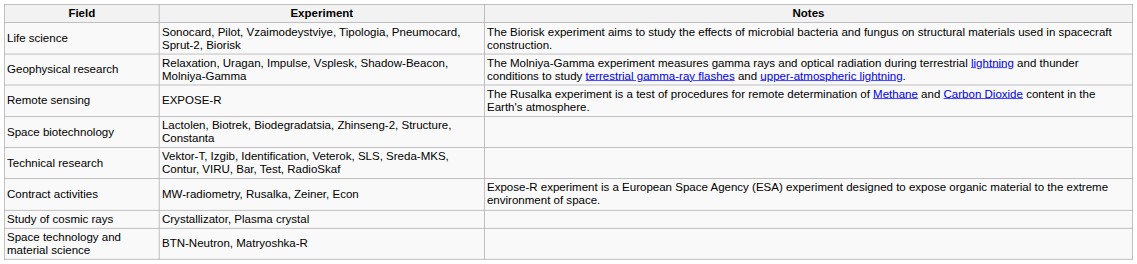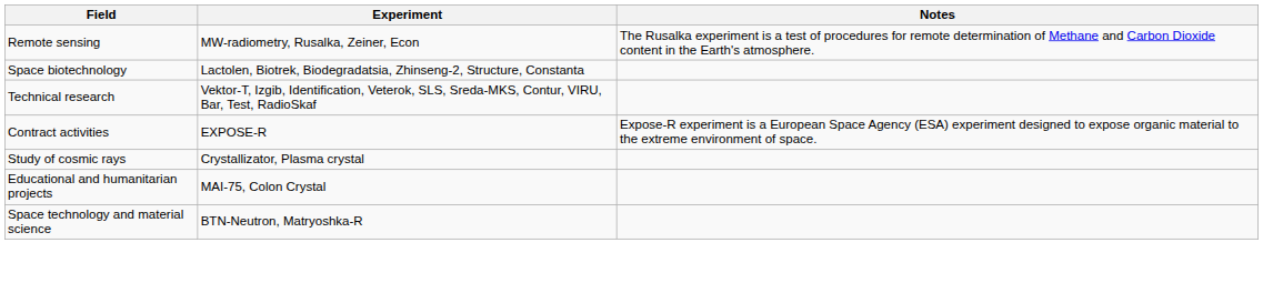 <table class="wikitable">
 <tr>
 <th>Field</th>
 <th>Experiment</th>
 <th>Notes</th>
 </tr>
 <tr>
-<td>Life science</td>
-<td>Sonocard, Pilot, Vzaimodeystviye, Tipologia, Pneumocard, Sprut-2, Biorisk</td>
-<td>The Biorisk experiment aims to study the effects of microbial bacteria and fungus on structural materials used in spacecraft construction.</td>
-</tr>
-<tr>
-<td>Geophysical research</td>
-<td>Relaxation, Uragan, Impulse, Vsplesk, Shadow-Beacon, Molniya-Gamma</td>
-<td>The Molniya-Gamma experiment measures gamma rays and optical radiation during terrestrial <a href='#'>lightning</a> and thunder conditions to study <a href='#'>terrestrial gamma-ray flashes</a> and <a href='#'>upper-atmospheric lightning</a>.</td>
-</tr>
-<tr>
 <td>Remote sensing</td>
-<td>EXPOSE-R</td>
+<td>MW-radiometry, Rusalka, Zeiner, Econ</td>
 <td>The Rusalka experiment is a test of procedures for remote determination of <a href='#'>Methane</a> and <a href='#'>Carbon Dioxide</a> content in the Earth's atmosphere.</td>
 </tr>
 <tr>
 <td>Space biotechnology</td>
 <td>Lactolen, Biotrek, Biodegradatsia, Zhinseng-2, Structure, Constanta</td>
 <td></td>
 </tr>
 <tr>
 <td>Technical research</td>
 <td>Vektor-T, Izgib, Identification, Veterok, SLS, Sreda-MKS, Contur, VIRU, Bar, Test, RadioSkaf</td>
 <td></td>
 </tr>
 <tr>
 <td>Contract activities</td>
-<td>MW-radiometry, Rusalka, Zeiner, Econ</td>
+<td>EXPOSE-R</td>
 <td>Expose-R experiment is a European Space Agency (ESA) experiment designed to expose organic material to the extreme environment of space.</td>
 </tr>
 <tr>
 <td>Study of cosmic rays</td>
 <td>Crystallizator, Plasma crystal</td>
 <td></td>
 </tr>
 <tr>
+<td>Educational and humanitarian projects</td>
+<td>MAI-75, Colon Crystal</td>
+<td></td>
+</tr>
+<tr>
 <td>Space technology and material science</td>
 <td>BTN-Neutron, Matryoshka-R</td>
 <td></td>
 </tr>
 </table>
